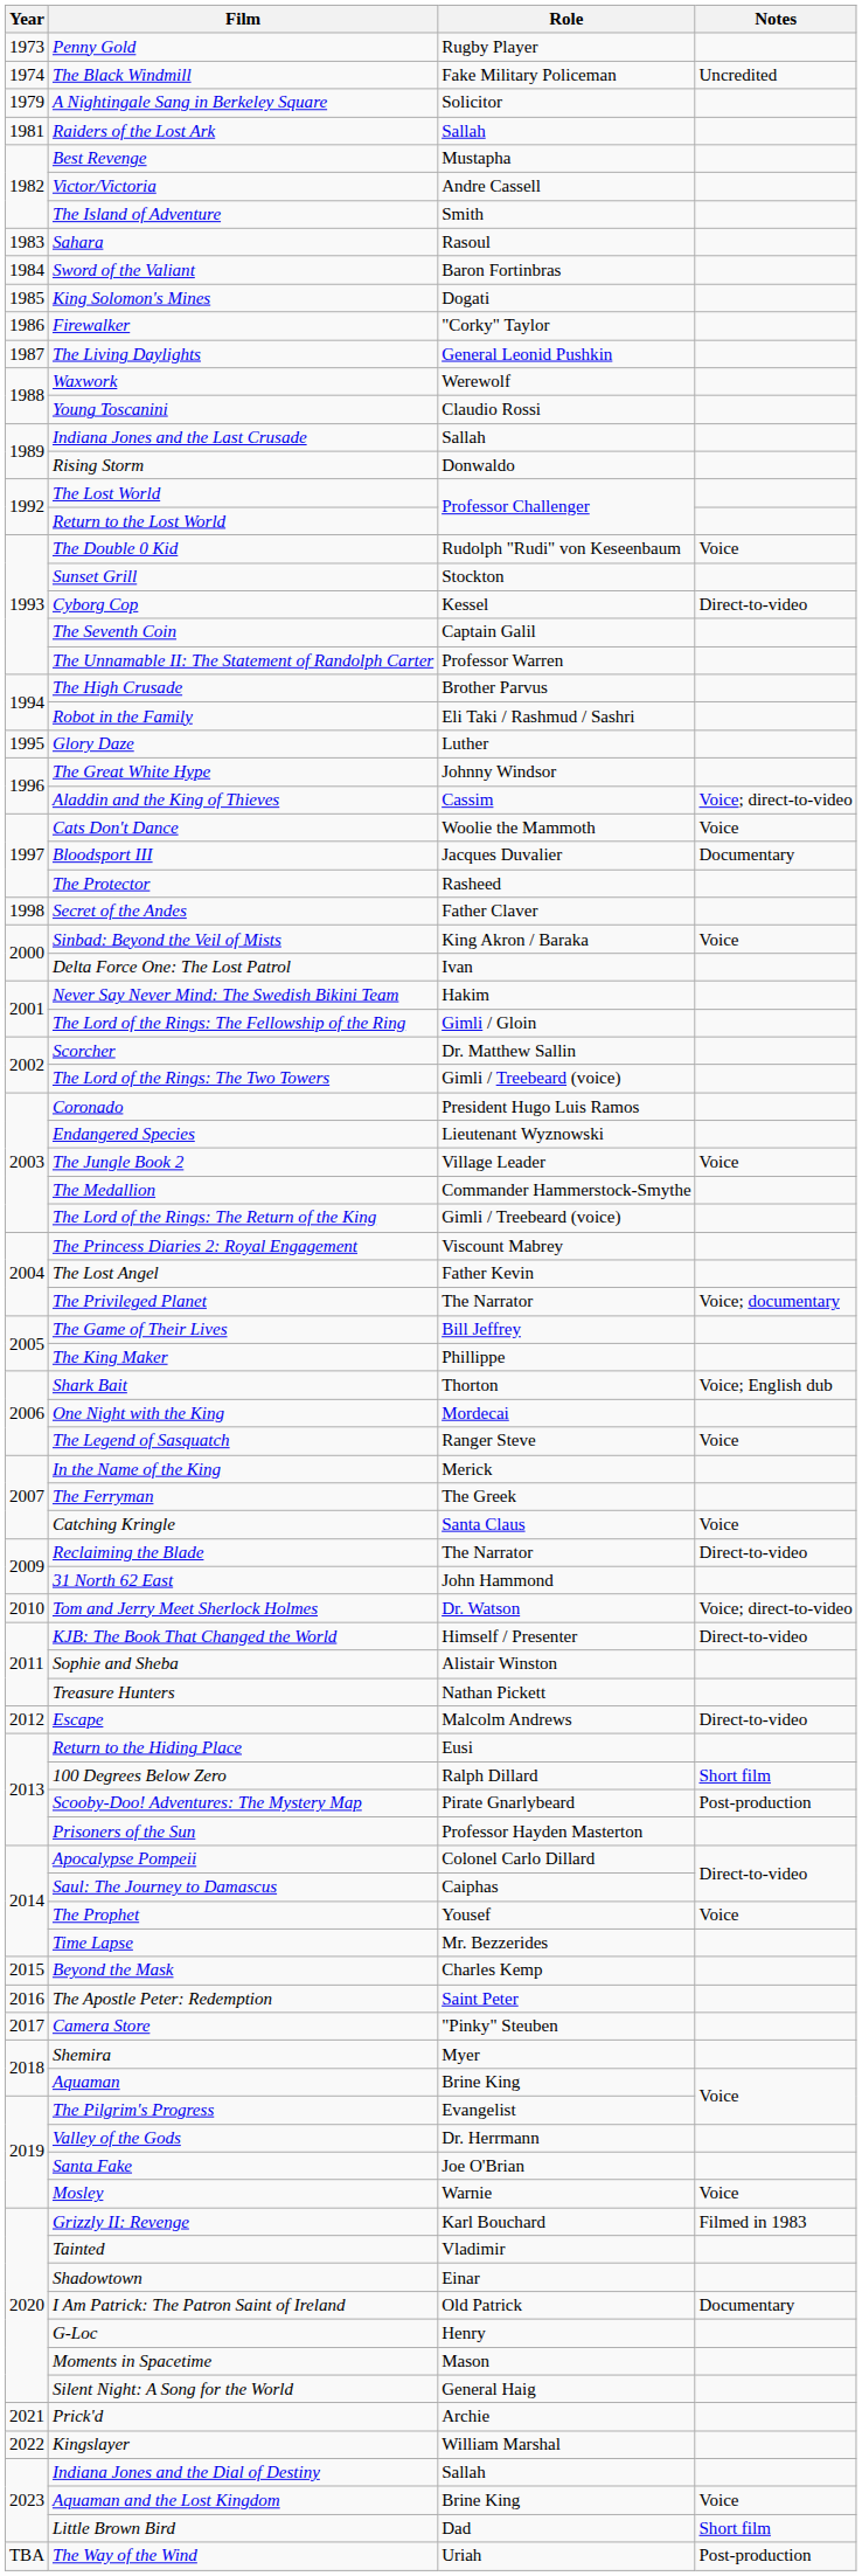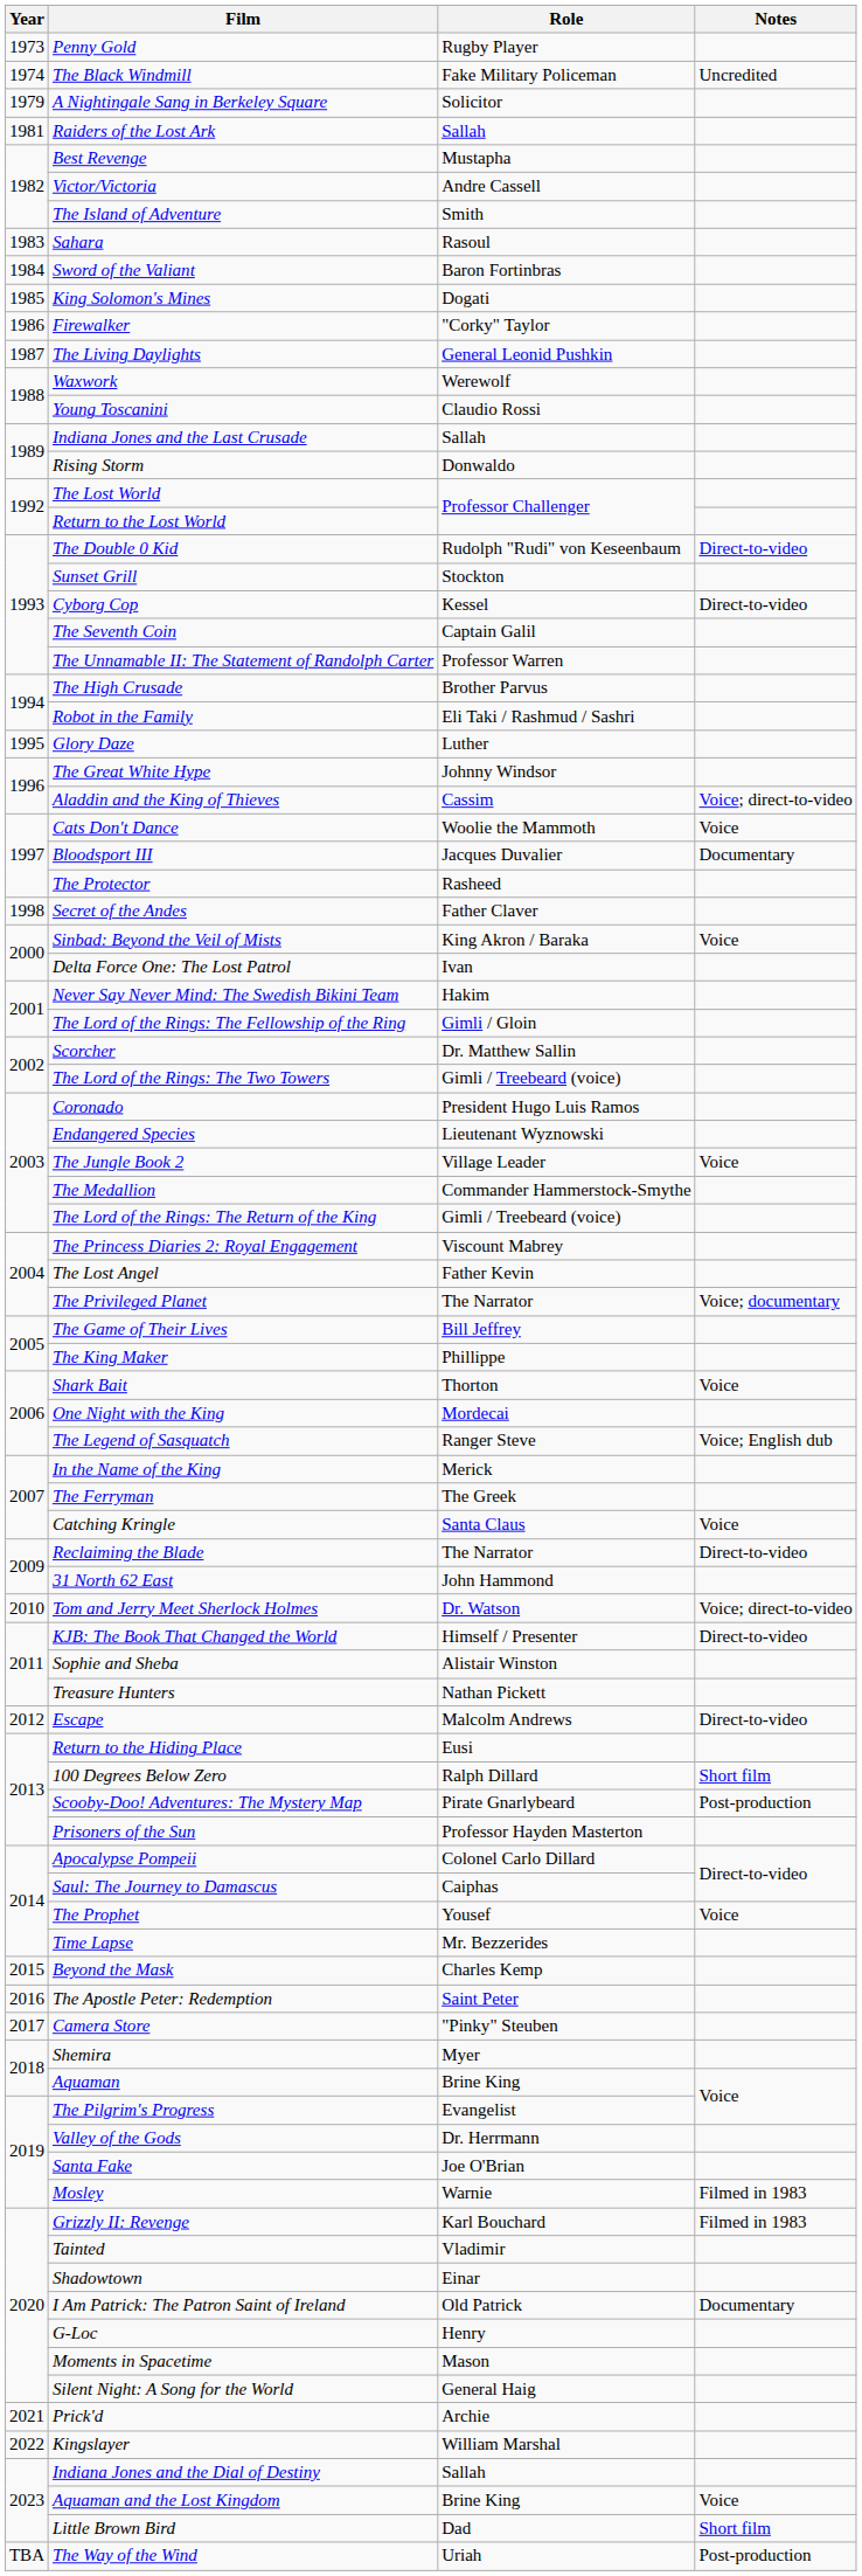 <table class="wikitable sortable">
 <tr>
 <th>Year</th>
 <th>Film</th>
 <th>Role</th>
 <th>Notes</th>
 </tr>
 <tr>
 <td>1973</td>
 <td><em><a href='#'>Penny Gold</a></em></td>
 <td>Rugby Player</td>
 <td></td>
 </tr>
 <tr>
 <td>1974</td>
 <td data-sort-value="Black Windmill, The"><em><a href='#'>The Black Windmill</a></em></td>
 <td>Fake Military Policeman</td>
 <td>Uncredited</td>
 </tr>
 <tr>
 <td>1979</td>
 <td data-sort-value="Nightingale Sang in Berkeley Square, A"><em><a href='#'>A Nightingale Sang in Berkeley Square</a></em></td>
 <td>Solicitor</td>
 <td></td>
 </tr>
 <tr>
 <td>1981</td>
 <td><em><a href='#'>Raiders of the Lost Ark</a></em></td>
 <td><a href='#'>Sallah</a></td>
 <td></td>
 </tr>
 <tr>
 <td rowspan="3">1982</td>
 <td><em><a href='#'>Best Revenge</a></em></td>
 <td>Mustapha</td>
 <td></td>
 </tr>
 <tr>
 <td><em><a href='#'>Victor/Victoria</a></em></td>
 <td>Andre Cassell</td>
 <td></td>
 </tr>
 <tr>
 <td data-sort-value="Island of Adventure, The"><em><a href='#'>The Island of Adventure</a></em></td>
 <td>Smith</td>
 <td></td>
 </tr>
 <tr>
 <td>1983</td>
 <td><em><a href='#'>Sahara</a></em></td>
 <td>Rasoul</td>
 <td></td>
 </tr>
 <tr>
 <td>1984</td>
 <td><em><a href='#'>Sword of the Valiant</a></em></td>
 <td>Baron Fortinbras</td>
 <td></td>
 </tr>
 <tr>
 <td>1985</td>
 <td><em><a href='#'>King Solomon's Mines</a></em></td>
 <td>Dogati</td>
 <td></td>
 </tr>
 <tr>
 <td>1986</td>
 <td><em><a href='#'>Firewalker</a></em></td>
 <td>"Corky" Taylor</td>
 <td></td>
 </tr>
 <tr>
 <td>1987</td>
 <td data-sort-value="Living Daylights, The"><em><a href='#'>The Living Daylights</a></em></td>
 <td><a href='#'>General Leonid Pushkin</a></td>
 <td></td>
 </tr>
 <tr>
 <td rowspan=2>1988</td>
 <td><em><a href='#'>Waxwork</a></em></td>
 <td>Werewolf</td>
 <td></td>
 </tr>
 <tr>
 <td><em><a href='#'>Young Toscanini</a></em></td>
 <td>Claudio Rossi</td>
 <td></td>
 </tr>
 <tr>
 <td rowspan=2>1989</td>
 <td><em><a href='#'>Indiana Jones and the Last Crusade</a></em></td>
 <td>Sallah</td>
 <td></td>
 </tr>
 <tr>
 <td><em>Rising Storm</em></td>
 <td>Donwaldo</td>
 <td></td>
 </tr>
 <tr>
 <td rowspan=2>1992</td>
 <td data-sort-value="Lost World, The"><em><a href='#'>The Lost World</a></em></td>
 <td rowspan=2><a href='#'>Professor Challenger</a></td>
 <td></td>
 </tr>
 <tr>
 <td><em><a href='#'>Return to the Lost World</a></em></td>
 <td></td>
 </tr>
 <tr>
 <td rowspan=5>1993</td>
 <td data-sort-value="Double 0 Kid, The"><em><a href='#'>The Double 0 Kid</a></em></td>
 <td>Rudolph "Rudi" von Keseenbaum</td>
-<td>Voice</td>
+<td><a href='#'>Direct-to-video</a></td>
 </tr>
 <tr>
 <td><em><a href='#'>Sunset Grill</a></em></td>
 <td>Stockton</td>
 <td></td>
 </tr>
 <tr>
 <td><em><a href='#'>Cyborg Cop</a></em></td>
 <td>Kessel</td>
 <td>Direct-to-video</td>
 </tr>
 <tr>
 <td data-sort-value="Seventh Coin, The"><em><a href='#'>The Seventh Coin</a></em></td>
 <td>Captain Galil</td>
 <td></td>
 </tr>
 <tr>
 <td data-sort-value="Unnamable II: The Statement of Randolph Carter, The"><em><a href='#'>The Unnamable II: The Statement of Randolph Carter</a></em></td>
 <td>Professor Warren</td>
 <td></td>
 </tr>
 <tr>
 <td rowspan=2>1994</td>
 <td data-sort-value="High Crusade, The"><em><a href='#'>The High Crusade</a></em></td>
 <td>Brother Parvus</td>
 <td></td>
 </tr>
 <tr>
 <td><em><a href='#'>Robot in the Family</a></em></td>
 <td>Eli Taki / Rashmud / Sashri</td>
 <td></td>
 </tr>
 <tr>
 <td>1995</td>
 <td><em><a href='#'>Glory Daze</a></em></td>
 <td>Luther</td>
 <td></td>
 </tr>
 <tr>
 <td rowspan=2>1996</td>
 <td data-sort-value="Great White Hype, The"><em><a href='#'>The Great White Hype</a></em></td>
 <td>Johnny Windsor</td>
 <td></td>
 </tr>
 <tr>
 <td><em><a href='#'>Aladdin and the King of Thieves</a></em></td>
 <td><a href='#'>Cassim</a></td>
 <td><a href='#'>Voice</a>; direct-to-video</td>
 </tr>
 <tr>
 <td rowspan=3>1997</td>
 <td><em><a href='#'>Cats Don't Dance</a></em></td>
 <td>Woolie the Mammoth</td>
 <td>Voice</td>
 </tr>
 <tr>
 <td><em><a href='#'>Bloodsport III</a></em></td>
 <td>Jacques Duvalier</td>
 <td>Documentary</td>
 </tr>
 <tr>
 <td data-sort-value="Protector, The"><em><a href='#'>The Protector</a></em></td>
 <td>Rasheed</td>
 <td></td>
 </tr>
 <tr>
 <td>1998</td>
 <td><em><a href='#'>Secret of the Andes</a></em></td>
 <td>Father Claver</td>
 <td></td>
 </tr>
 <tr>
 <td rowspan=2>2000</td>
 <td><em><a href='#'>Sinbad: Beyond the Veil of Mists</a></em></td>
 <td>King Akron / Baraka</td>
 <td>Voice</td>
 </tr>
 <tr>
 <td><em>Delta Force One: The Lost Patrol</em></td>
 <td>Ivan</td>
 <td></td>
 </tr>
 <tr>
 <td rowspan=2>2001</td>
 <td><em><a href='#'>Never Say Never Mind: The Swedish Bikini Team</a></em></td>
 <td>Hakim</td>
 <td></td>
 </tr>
 <tr>
 <td data-sort-value="Lord of the Rings: The Fellowship of the Ring, The"><em><a href='#'>The Lord of the Rings: The Fellowship of the Ring</a></em></td>
 <td><a href='#'>Gimli</a> / Gloin</td>
 <td></td>
 </tr>
 <tr>
 <td rowspan=2>2002</td>
 <td><em><a href='#'>Scorcher</a></em></td>
 <td>Dr. Matthew Sallin</td>
 <td></td>
 </tr>
 <tr>
 <td data-sort-value="Lord of the Rings: The Two Towers, The"><em><a href='#'>The Lord of the Rings: The Two Towers</a></em></td>
 <td>Gimli / <a href='#'>Treebeard</a> (voice)</td>
 <td></td>
 </tr>
 <tr>
 <td rowspan=5>2003</td>
 <td><em><a href='#'>Coronado</a></em></td>
 <td>President Hugo Luis Ramos</td>
 <td></td>
 </tr>
 <tr>
 <td><em><a href='#'>Endangered Species</a></em></td>
 <td>Lieutenant Wyznowski</td>
 <td></td>
 </tr>
 <tr>
 <td data-sort-value="Jungle Book 2, The"><em><a href='#'>The Jungle Book 2</a></em></td>
 <td>Village Leader</td>
 <td>Voice</td>
 </tr>
 <tr>
 <td data-sort-value="Medallion, The"><em><a href='#'>The Medallion</a></em></td>
 <td>Commander Hammerstock-Smythe</td>
 <td></td>
 </tr>
 <tr>
 <td data-sort-value="Lord of the Rings: The Return of the King, The"><em><a href='#'>The Lord of the Rings: The Return of the King</a></em></td>
 <td>Gimli / Treebeard (voice)</td>
 <td></td>
 </tr>
 <tr>
 <td rowspan=3>2004</td>
 <td data-sort-value="Princess Diaries 2: Royal Engagement, The"><em><a href='#'>The Princess Diaries 2: Royal Engagement</a></em></td>
 <td>Viscount Mabrey</td>
 <td></td>
 </tr>
 <tr>
 <td data-sort-value="Lost Angel, The"><em>The Lost Angel</em></td>
 <td>Father Kevin</td>
 <td></td>
 </tr>
 <tr>
 <td data-sort-value="Privileged Planet, The"><em><a href='#'>The Privileged Planet</a></em></td>
 <td>The Narrator</td>
 <td>Voice; <a href='#'>documentary</a></td>
 </tr>
 <tr>
 <td rowspan=2>2005</td>
 <td data-sort-value="Game of Their Lives, The"><em><a href='#'>The Game of Their Lives</a></em></td>
 <td><a href='#'>Bill Jeffrey</a></td>
 <td></td>
 </tr>
 <tr>
 <td data-sort-value="King Maker, The"><em><a href='#'>The King Maker</a></em></td>
 <td>Phillippe</td>
 <td></td>
 </tr>
 <tr>
 <td rowspan=3>2006</td>
 <td><em><a href='#'>Shark Bait</a></em></td>
 <td>Thorton</td>
-<td>Voice; English dub</td>
+<td>Voice</td>
 </tr>
 <tr>
 <td><em><a href='#'>One Night with the King</a></em></td>
 <td><a href='#'>Mordecai</a></td>
 <td></td>
 </tr>
 <tr>
 <td data-sort-value="Legend of Sasquatch, The"><em><a href='#'>The Legend of Sasquatch</a></em></td>
 <td>Ranger Steve</td>
-<td>Voice</td>
+<td>Voice; English dub</td>
 </tr>
 <tr>
 <td rowspan=3>2007</td>
 <td><em><a href='#'>In the Name of the King</a></em></td>
 <td>Merick</td>
 <td></td>
 </tr>
 <tr>
 <td data-sort-value="Ferryman, The"><em><a href='#'>The Ferryman</a></em></td>
 <td>The Greek</td>
 <td></td>
 </tr>
 <tr>
 <td><em>Catching Kringle</em></td>
 <td><a href='#'>Santa Claus</a></td>
 <td>Voice</td>
 </tr>
 <tr>
 <td rowspan=2>2009</td>
 <td><em><a href='#'>Reclaiming the Blade</a></em></td>
 <td>The Narrator</td>
 <td>Direct-to-video</td>
 </tr>
 <tr>
 <td><em><a href='#'>31 North 62 East</a></em></td>
 <td>John Hammond</td>
 <td></td>
 </tr>
 <tr>
 <td>2010</td>
 <td><em><a href='#'>Tom and Jerry Meet Sherlock Holmes</a></em></td>
 <td><a href='#'>Dr. Watson</a></td>
 <td>Voice; direct-to-video</td>
 </tr>
 <tr>
 <td rowspan="3">2011</td>
 <td><em><a href='#'>KJB: The Book That Changed the World</a></em></td>
 <td>Himself / Presenter</td>
 <td>Direct-to-video</td>
 </tr>
 <tr>
 <td><em>Sophie and Sheba</em></td>
 <td>Alistair Winston</td>
 <td></td>
 </tr>
 <tr>
 <td><em>Treasure Hunters</em></td>
 <td>Nathan Pickett</td>
 <td></td>
 </tr>
 <tr>
 <td>2012</td>
 <td><em><a href='#'>Escape</a></em></td>
 <td>Malcolm Andrews</td>
 <td>Direct-to-video</td>
 </tr>
 <tr>
 <td rowspan="4">2013</td>
 <td><em><a href='#'>Return to the Hiding Place</a></em></td>
 <td>Eusi</td>
 <td></td>
 </tr>
 <tr>
 <td><em>100 Degrees Below Zero</em></td>
 <td>Ralph Dillard</td>
 <td><a href='#'>Short film</a></td>
 </tr>
 <tr>
 <td><em><a href='#'>Scooby-Doo! Adventures: The Mystery Map</a></em></td>
 <td>Pirate Gnarlybeard</td>
 <td>Post-production</td>
 </tr>
 <tr>
 <td><em><a href='#'>Prisoners of the Sun</a></em></td>
 <td>Professor Hayden Masterton</td>
 <td></td>
 </tr>
 <tr>
 <td rowspan=4>2014</td>
 <td><em><a href='#'>Apocalypse Pompeii</a></em></td>
 <td>Colonel Carlo Dillard</td>
 <td rowspan=2>Direct-to-video</td>
 </tr>
 <tr>
 <td><em><a href='#'>Saul: The Journey to Damascus</a></em></td>
 <td>Caiphas</td>
 </tr>
 <tr>
 <td data-sort-value="Prophet, The"><em><a href='#'>The Prophet</a></em></td>
 <td>Yousef</td>
 <td>Voice</td>
 </tr>
 <tr>
 <td><em><a href='#'>Time Lapse</a></em></td>
 <td>Mr. Bezzerides</td>
 <td></td>
 </tr>
 <tr>
 <td>2015</td>
 <td><em><a href='#'>Beyond the Mask</a></em></td>
 <td>Charles Kemp</td>
 <td></td>
 </tr>
 <tr>
 <td>2016</td>
 <td data-sort-value="Apostle Peter: Redemption, The"><em>The Apostle Peter: Redemption</em></td>
 <td><a href='#'>Saint Peter</a></td>
 <td></td>
 </tr>
 <tr>
 <td>2017</td>
 <td><em><a href='#'>Camera Store</a></em></td>
 <td>"Pinky" Steuben</td>
 <td></td>
 </tr>
 <tr>
 <td rowspan=2>2018</td>
 <td><em>Shemira</em></td>
 <td>Myer</td>
 <td></td>
 </tr>
 <tr>
 <td><em><a href='#'>Aquaman</a></em></td>
 <td>Brine King</td>
 <td rowspan="2">Voice</td>
 </tr>
 <tr>
 <td rowspan=4>2019</td>
 <td data-sort-value="Pilgrim's Progress, The"><em><a href='#'>The Pilgrim's Progress</a></em></td>
 <td>Evangelist</td>
 </tr>
 <tr>
 <td><em><a href='#'>Valley of the Gods</a></em></td>
 <td>Dr. Herrmann</td>
 <td></td>
 </tr>
 <tr>
 <td><em><a href='#'>Santa Fake</a></em></td>
 <td>Joe O'Brian</td>
 <td></td>
 </tr>
 <tr>
 <td><em><a href='#'>Mosley</a></em></td>
 <td>Warnie</td>
-<td>Voice</td>
+<td>Filmed in 1983</td>
 </tr>
 <tr>
 <td rowspan=7>2020</td>
 <td><em><a href='#'>Grizzly II: Revenge</a></em></td>
 <td>Karl Bouchard</td>
 <td>Filmed in 1983</td>
 </tr>
 <tr>
 <td><em>Tainted</em></td>
 <td>Vladimir</td>
 <td></td>
 </tr>
 <tr>
 <td><em>Shadowtown</em></td>
 <td>Einar</td>
 <td></td>
 </tr>
 <tr>
 <td><em>I Am Patrick: The Patron Saint of Ireland</em></td>
 <td>Old Patrick</td>
 <td>Documentary</td>
 </tr>
 <tr>
 <td><em>G-Loc</em></td>
 <td>Henry</td>
 <td></td>
 </tr>
 <tr>
 <td><em>Moments in Spacetime</em></td>
 <td>Mason</td>
 <td></td>
 </tr>
 <tr>
 <td><em>Silent Night: A Song for the World</em></td>
 <td>General Haig</td>
 <td></td>
 </tr>
 <tr>
 <td rowspan=1>2021</td>
 <td><em>Prick'd</em></td>
 <td>Archie</td>
 <td></td>
 </tr>
 <tr>
 <td rowspan=1>2022</td>
 <td><em>Kingslayer</em></td>
 <td>William Marshal</td>
 <td></td>
 </tr>
 <tr>
 <td rowspan=3>2023</td>
 <td><em><a href='#'>Indiana Jones and the Dial of Destiny</a></em></td>
 <td>Sallah</td>
 <td></td>
 </tr>
 <tr>
 <td><em><a href='#'>Aquaman and the Lost Kingdom</a></em></td>
 <td>Brine King</td>
 <td>Voice</td>
 </tr>
 <tr>
 <td><em>Little Brown Bird</em></td>
 <td>Dad</td>
 <td><a href='#'>Short film</a></td>
 </tr>
 <tr>
 <td>TBA</td>
 <td data-sort-value="Way of the Wind, The"><em><a href='#'>The Way of the Wind</a></em></td>
 <td>Uriah</td>
 <td>Post-production</td>
 </tr>
 </table>
